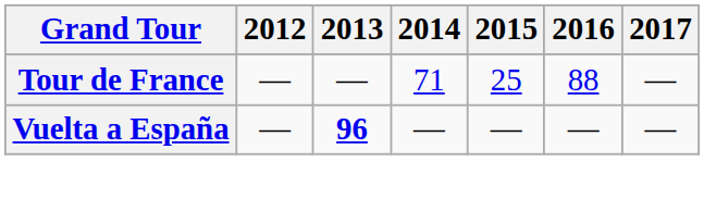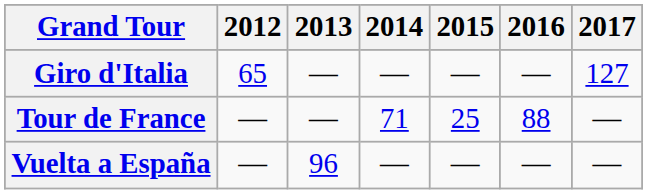 <table class="wikitable plainrowheaders">
 <tr>
 <th scope="col"><a href='#'>Grand Tour</a></th>
 <th scope="col">2012</th>
 <th scope="col">2013</th>
 <th scope="col">2014</th>
 <th scope="col">2015</th>
 <th scope="col">2016</th>
 <th scope="col">2017</th>
+</tr>
+<tr style="text-align:center;">
+<th scope="row"> <a href='#'>Giro d'Italia</a></th>
+<td><a href='#'>65</a></td>
+<td>—</td>
+<td>—</td>
+<td>—</td>
+<td>—</td>
+<td><a href='#'>127</a></td>
 </tr>
 <tr style="text-align:center;">
 <th scope="row"> <a href='#'>Tour de France</a></th>
 <td>—</td>
 <td>—</td>
 <td><a href='#'>71</a></td>
 <td><a href='#'>25</a></td>
 <td><a href='#'>88</a></td>
 <td>—</td>
 </tr>
 <tr style="text-align:center;">
 <th scope="row"> <a href='#'>Vuelta a España</a></th>
 <td>—</td>
-<td><strong><a href='#'>96</a></strong></td>
+<td><a href='#'>96</a></td>
 <td>—</td>
 <td>—</td>
 <td>—</td>
 <td>—</td>
 </tr>
 </table>
